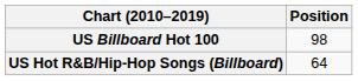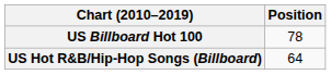 <table class="wikitable sortable plainrowheaders" style="text-align:center">
 <tr>
 <th scope="col">Chart (2010–2019)</th>
 <th scope="col">Position</th>
 </tr>
 <tr>
 <th scope="row">US <em>Billboard</em> Hot 100</th>
-<td>98</td>
+<td>78</td>
 </tr>
 <tr>
 <th scope="row">US Hot R&B/Hip-Hop Songs (<em>Billboard</em>)</th>
 <td>64</td>
 </tr>
 </table>
